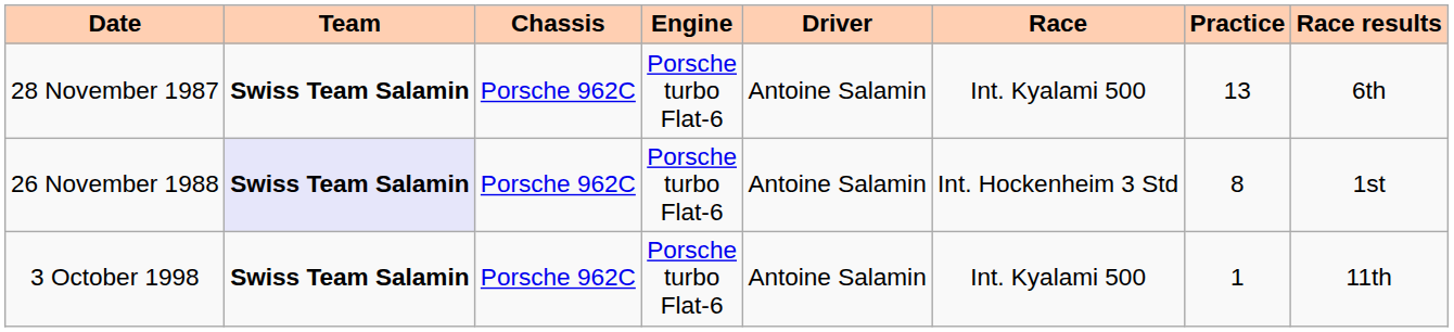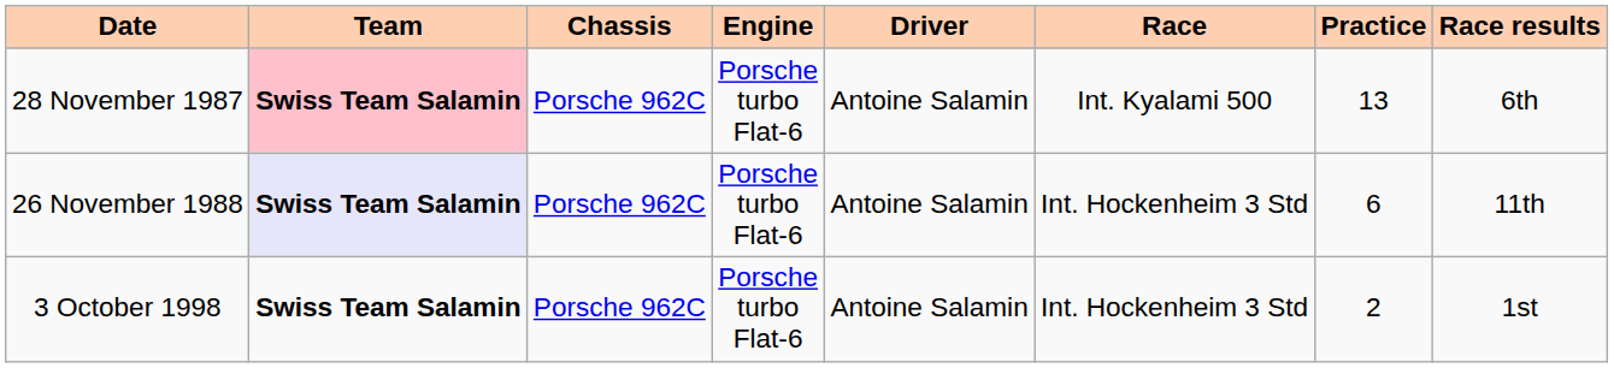 <table class="wikitable centre alternance" style="text-align:center">
 <tr>
 <th scope=col style="background:#FFCFB2">Date</th>
 <th scope=col style="background:#FFCFB2">Team</th>
 <th scope=col style="background:#FFCFB2">Chassis</th>
 <th scope=col style="background:#FFCFB2">Engine</th>
 <th scope=col style="background:#FFCFB2">Driver</th>
 <th scope=col style="background:#FFCFB2">Race</th>
 <th scope=col style="background:#FFCFB2">Practice</th>
 <th scope=col style="background:#FFCFB2">Race results</th>
 </tr>
 <tr>
 <td>28 November 1987</td>
-<td align="left"> <strong>Swiss Team Salamin</strong></td>
+<td align="left" style="background: pink;"> <strong>Swiss Team Salamin</strong></td>
 <td><a href='#'>Porsche 962C</a></td>
 <td><a href='#'>Porsche</a><br> turbo<br>Flat-6</td>
 <td align="left"> Antoine Salamin</td>
 <td>Int. Kyalami 500</td>
 <td>13</td>
 <td>6th</td>
 </tr>
 <tr>
 <td>26 November 1988</td>
 <td align="left" style="background: lavender;"> <strong>Swiss Team Salamin</strong></td>
 <td><a href='#'>Porsche 962C</a></td>
 <td><a href='#'>Porsche</a><br> turbo<br>Flat-6</td>
 <td align="left"> Antoine Salamin</td>
 <td>Int. Hockenheim 3 Std</td>
-<td>8</td>
-<td>1st</td>
+<td>6</td>
+<td>11th</td>
 </tr>
 <tr>
 <td>3 October 1998</td>
 <td align="left"> <strong>Swiss Team Salamin</strong></td>
 <td><a href='#'>Porsche 962C</a></td>
 <td><a href='#'>Porsche</a><br> turbo<br>Flat-6</td>
 <td align="left"> Antoine Salamin</td>
-<td>Int. Kyalami 500</td>
-<td>1</td>
-<td>11th</td>
+<td>Int. Hockenheim 3 Std</td>
+<td>2</td>
+<td>1st</td>
 </tr>
 </table>
